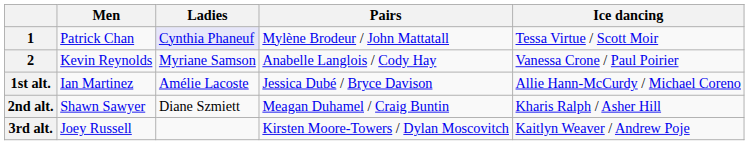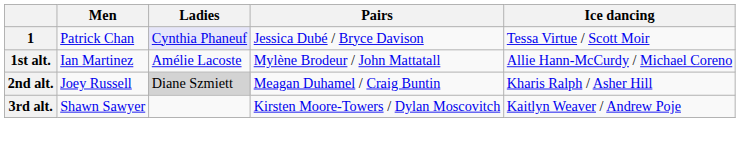 <table class="wikitable">
 <tr>
 <th></th>
 <th>Men</th>
 <th>Ladies</th>
 <th>Pairs</th>
 <th>Ice dancing</th>
 </tr>
 <tr>
 <th>1</th>
 <td><a href='#'>Patrick Chan</a></td>
 <td style="background: lavender;"><a href='#'>Cynthia Phaneuf</a></td>
-<td><a href='#'>Mylène Brodeur</a> / <a href='#'>John Mattatall</a></td>
+<td><a href='#'>Jessica Dubé</a> / <a href='#'>Bryce Davison</a></td>
 <td><a href='#'>Tessa Virtue</a> / <a href='#'>Scott Moir</a></td>
-</tr>
-<tr>
-<th>2</th>
-<td><a href='#'>Kevin Reynolds</a></td>
-<td><a href='#'>Myriane Samson</a></td>
-<td><a href='#'>Anabelle Langlois</a> / <a href='#'>Cody Hay</a></td>
-<td><a href='#'>Vanessa Crone</a> / <a href='#'>Paul Poirier</a></td>
 </tr>
 <tr>
 <th>1st alt.</th>
 <td><a href='#'>Ian Martinez</a></td>
 <td><a href='#'>Amélie Lacoste</a></td>
-<td><a href='#'>Jessica Dubé</a> / <a href='#'>Bryce Davison</a></td>
+<td><a href='#'>Mylène Brodeur</a> / <a href='#'>John Mattatall</a></td>
 <td><a href='#'>Allie Hann-McCurdy</a> / <a href='#'>Michael Coreno</a></td>
 </tr>
 <tr>
 <th>2nd alt.</th>
-<td><a href='#'>Shawn Sawyer</a></td>
-<td>Diane Szmiett</td>
+<td><a href='#'>Joey Russell</a></td>
+<td style="background: lightgrey;">Diane Szmiett</td>
 <td><a href='#'>Meagan Duhamel</a> / <a href='#'>Craig Buntin</a></td>
 <td><a href='#'>Kharis Ralph</a> / <a href='#'>Asher Hill</a></td>
 </tr>
 <tr>
 <th>3rd alt.</th>
-<td><a href='#'>Joey Russell</a></td>
+<td><a href='#'>Shawn Sawyer</a></td>
 <td></td>
 <td><a href='#'>Kirsten Moore-Towers</a> / <a href='#'>Dylan Moscovitch</a></td>
 <td><a href='#'>Kaitlyn Weaver</a> / <a href='#'>Andrew Poje</a></td>
 </tr>
 </table>
